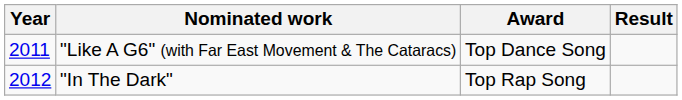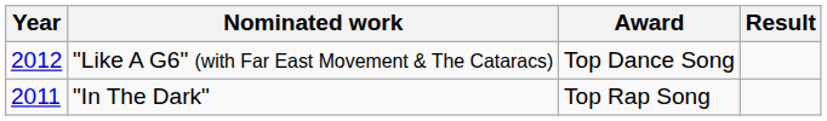 <table class="wikitable">
 <tr>
 <th>Year</th>
 <th>Nominated work</th>
 <th>Award</th>
 <th>Result</th>
 </tr>
 <tr>
-<td><a href='#'>2011</a></td>
+<td><a href='#'>2012</a></td>
 <td>"Like A G6" <small>(with Far East Movement & The Cataracs)</small></td>
 <td>Top Dance Song</td>
 <td></td>
 </tr>
 <tr>
-<td><a href='#'>2012</a></td>
+<td><a href='#'>2011</a></td>
 <td>"In The Dark"</td>
 <td>Top Rap Song</td>
 <td></td>
 </tr>
 </table>
